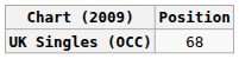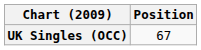 <table class="wikitable plainrowheaders" style="text-align:center">
 <tr>
 <th scope="col">Chart (2009)</th>
 <th scope="col">Position</th>
 </tr>
 <tr>
 <th scope="row">UK Singles (OCC)</th>
-<td>68</td>
+<td>67</td>
 </tr>
 </table>
